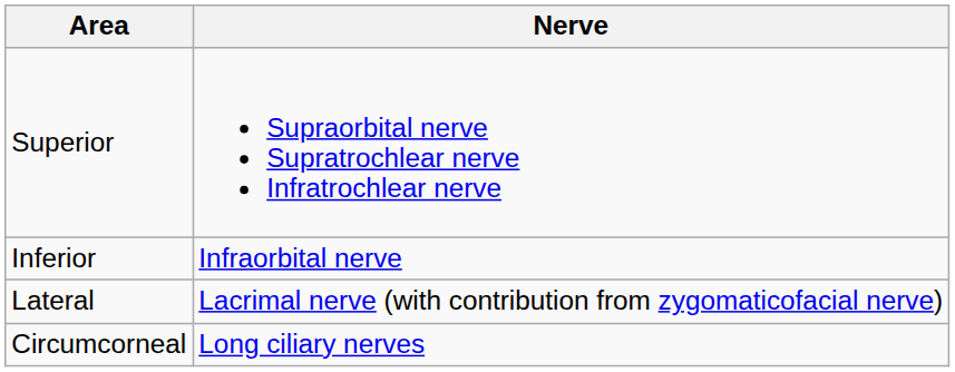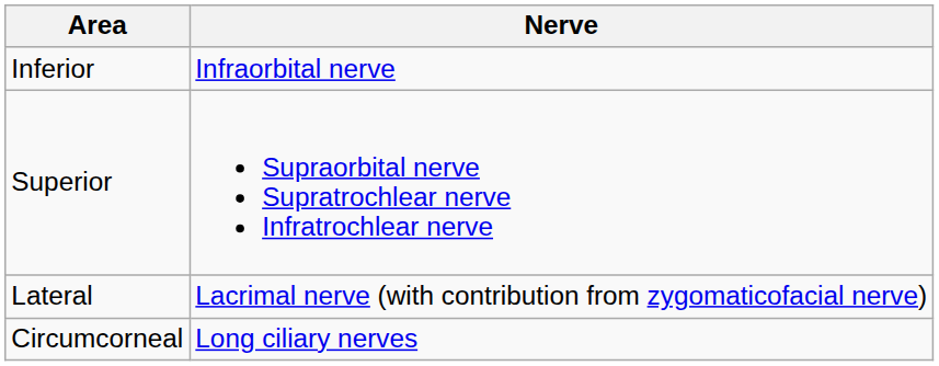 <table class="wikitable">
 <tr>
 <th>Area</th>
 <th>Nerve</th>
 </tr>
 <tr>
+<td>Inferior</td>
+<td><a href='#'>Infraorbital nerve</a></td>
+</tr>
+<tr>
 <td>Superior</td>
 <td><br><ul><li><a href='#'>Supraorbital nerve</a></li><li><a href='#'>Supratrochlear nerve</a></li><li><a href='#'>Infratrochlear nerve</a></li></ul></td>
-</tr>
-<tr>
-<td>Inferior</td>
-<td><a href='#'>Infraorbital nerve</a></td>
 </tr>
 <tr>
 <td>Lateral</td>
 <td><a href='#'>Lacrimal nerve</a> (with contribution from <a href='#'>zygomaticofacial nerve</a>)</td>
 </tr>
 <tr>
 <td>Circumcorneal</td>
 <td><a href='#'>Long ciliary nerves</a></td>
 </tr>
 </table>
